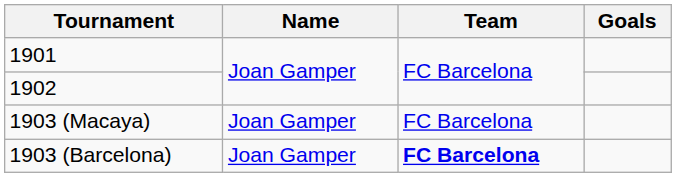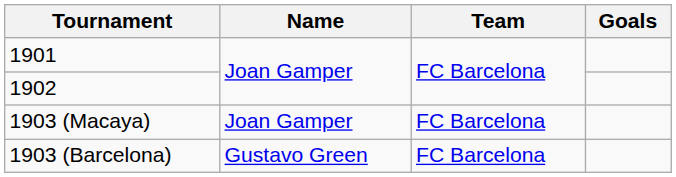 <table class="wikitable sortable" style="width:40%;">
 <tr>
 <th>Tournament</th>
 <th>Name</th>
 <th>Team</th>
 <th>Goals</th>
 </tr>
 <tr>
 <td>1901</td>
 <td align="left" rowspan="2"> <a href='#'>Joan Gamper</a></td>
 <td align="left" rowspan="2"><a href='#'>FC Barcelona</a></td>
 <td></td>
 </tr>
 <tr>
 <td>1902</td>
 <td></td>
 </tr>
 <tr>
 <td>1903 (Macaya)</td>
 <td align="left"> <a href='#'>Joan Gamper</a></td>
 <td align="left"><a href='#'>FC Barcelona</a></td>
 <td></td>
 </tr>
 <tr>
 <td>1903 (Barcelona)</td>
-<td align="left"> <a href='#'>Joan Gamper</a></td>
-<td align="left"><strong><a href='#'>FC Barcelona</a></strong></td>
+<td align="left"> <a href='#'>Gustavo Green</a></td>
+<td align="left"><a href='#'>FC Barcelona</a></td>
 <td></td>
 </tr>
 </table>
